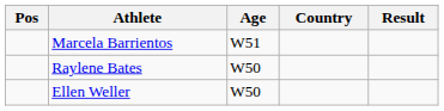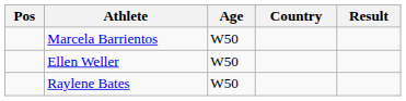 <table class="wikitable"  style="text-align:center; width:50%;">
 <tr>
 <th>Pos</th>
 <th>Athlete</th>
 <th>Age</th>
 <th>Country</th>
 <th>Result</th>
 </tr>
 <tr>
 <td align=center></td>
 <td align=left><a href='#'>Marcela Barrientos</a></td>
-<td align=left>W51</td>
-<td align=left></td>
-<td></td>
-</tr>
-<tr>
-<td align=center></td>
-<td align=left><a href='#'>Raylene Bates</a></td>
 <td align=left>W50</td>
 <td align=left></td>
 <td></td>
 </tr>
 <tr>
 <td align=center></td>
 <td align=left><a href='#'>Ellen Weller</a></td>
 <td align=left>W50</td>
 <td align=left></td>
 <td></td>
 </tr>
+<tr>
+<td align=center></td>
+<td align=left><a href='#'>Raylene Bates</a></td>
+<td align=left>W50</td>
+<td align=left></td>
+<td></td>
+</tr>
 </table>
